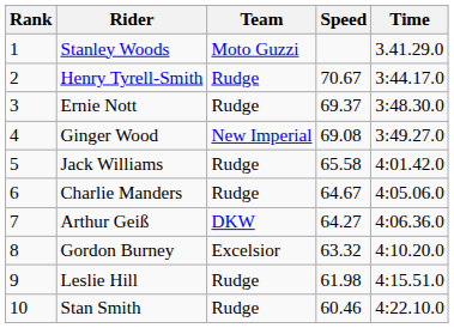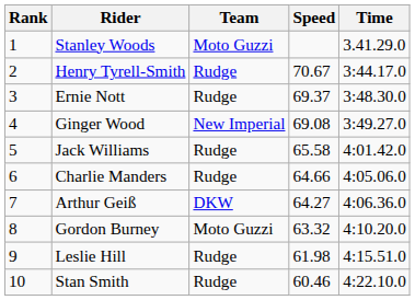 <table class="wikitable">
 <tr style="background:#efefef;">
 <th>Rank</th>
 <th>Rider</th>
 <th>Team</th>
 <th>Speed</th>
 <th>Time</th>
 </tr>
 <tr>
 <td>1</td>
 <td> <a href='#'>Stanley Woods</a></td>
 <td><a href='#'>Moto Guzzi</a></td>
 <td></td>
 <td>3.41.29.0</td>
 </tr>
 <tr>
 <td>2</td>
 <td> <a href='#'>Henry Tyrell-Smith</a></td>
 <td><a href='#'>Rudge</a></td>
 <td>70.67</td>
 <td>3:44.17.0</td>
 </tr>
 <tr>
 <td>3</td>
 <td> Ernie Nott</td>
 <td>Rudge</td>
 <td>69.37</td>
 <td>3:48.30.0</td>
 </tr>
 <tr>
 <td>4</td>
 <td> Ginger Wood</td>
 <td><a href='#'>New Imperial</a></td>
 <td>69.08</td>
 <td>3:49.27.0</td>
 </tr>
 <tr>
 <td>5</td>
 <td> Jack Williams</td>
 <td>Rudge</td>
 <td>65.58</td>
 <td>4:01.42.0</td>
 </tr>
 <tr>
 <td>6</td>
 <td> Charlie Manders</td>
 <td>Rudge</td>
-<td>64.67</td>
+<td>64.66</td>
 <td>4:05.06.0</td>
 </tr>
 <tr>
 <td>7</td>
 <td> Arthur Geiß</td>
 <td><a href='#'>DKW</a></td>
 <td>64.27</td>
 <td>4:06.36.0</td>
 </tr>
 <tr>
 <td>8</td>
 <td> Gordon Burney</td>
-<td>Excelsior</td>
+<td>Moto Guzzi</td>
 <td>63.32</td>
 <td>4:10.20.0</td>
 </tr>
 <tr>
 <td>9</td>
 <td> Leslie Hill</td>
 <td>Rudge</td>
 <td>61.98</td>
 <td>4:15.51.0</td>
 </tr>
 <tr>
 <td>10</td>
 <td> Stan Smith</td>
 <td>Rudge</td>
 <td>60.46</td>
 <td>4:22.10.0</td>
 </tr>
 </table>
